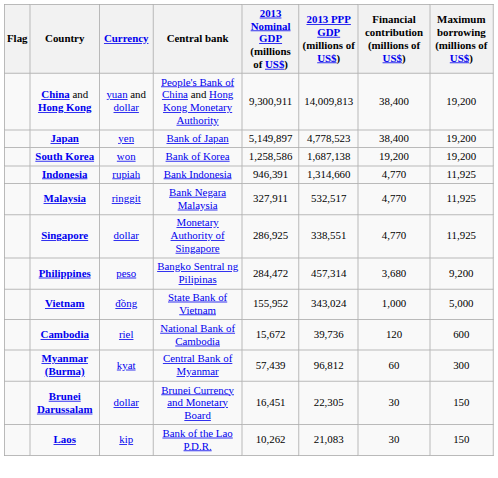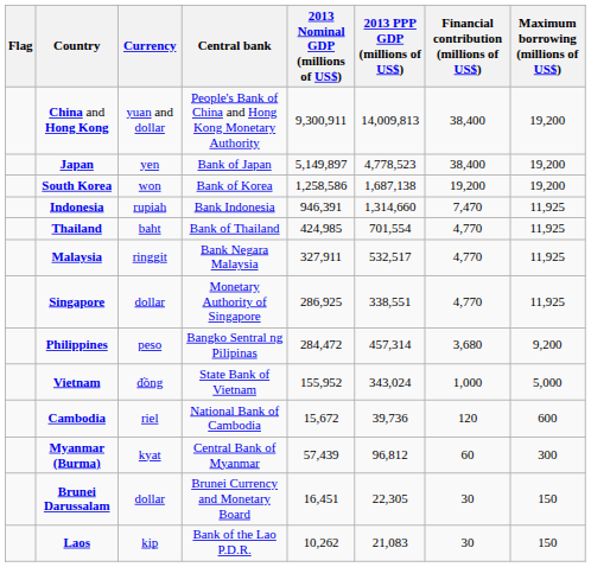 <table class="wikitable sortable" width="98%" style="font-size:85%;">
 <tr>
 <th class="unsortable">Flag</th>
 <th>Country</th>
 <th class="unsortable"><a href='#'>Currency</a></th>
 <th class="unsortable">Central bank</th>
 <th><a href='#'>2013 Nominal GDP</a> <br>(millions of <a href='#'>US$</a>)</th>
 <th><a href='#'>2013 PPP GDP</a> <br>(millions of <a href='#'>US$</a>)</th>
 <th>Financial contribution<br>(millions of <a href='#'>US$</a>)</th>
 <th>Maximum borrowing<br>(millions of <a href='#'>US$</a>)</th>
 </tr>
 <tr>
 <td align=center> </td>
 <td align=center><strong><a href='#'>China</a></strong> and <strong><a href='#'>Hong Kong</a></strong></td>
 <td align=center><a href='#'>yuan</a> and <a href='#'>dollar</a></td>
 <td align=center><a href='#'>People's Bank of China</a> and <a href='#'>Hong Kong Monetary Authority</a></td>
 <td align=center>9,300,911</td>
 <td align=center>14,009,813</td>
 <td align=center>38,400</td>
 <td align=center>19,200</td>
 </tr>
 <tr>
 <td align=center></td>
 <td align=center><strong><a href='#'>Japan</a></strong></td>
 <td align=center><a href='#'>yen</a></td>
 <td align=center><a href='#'>Bank of Japan</a></td>
 <td align=center>5,149,897</td>
 <td align=center>4,778,523</td>
 <td align=center>38,400</td>
 <td align=center>19,200</td>
 </tr>
 <tr>
 <td align=center></td>
 <td align=center><strong><a href='#'>South Korea</a></strong></td>
 <td align=center><a href='#'>won</a></td>
 <td align=center><a href='#'>Bank of Korea</a></td>
 <td align=center>1,258,586</td>
 <td align=center>1,687,138</td>
 <td align=center>19,200</td>
 <td align=center>19,200</td>
 </tr>
 <tr>
 <td align=center></td>
 <td align=center><strong><a href='#'>Indonesia</a></strong></td>
 <td align=center><a href='#'>rupiah</a></td>
 <td align=center><a href='#'>Bank Indonesia</a></td>
 <td align=center>946,391</td>
 <td align=center>1,314,660</td>
+<td align=center>7,470</td>
+<td align=center>11,925</td>
+</tr>
+<tr>
+<td align=center></td>
+<td align=center><strong><a href='#'>Thailand</a></strong></td>
+<td align=center><a href='#'>baht</a></td>
+<td align=center><a href='#'>Bank of Thailand</a></td>
+<td align=center>424,985</td>
+<td align=center>701,554</td>
 <td align=center>4,770</td>
 <td align=center>11,925</td>
 </tr>
 <tr>
 <td align=center></td>
 <td align=center><strong><a href='#'>Malaysia</a></strong></td>
 <td align=center><a href='#'>ringgit</a></td>
 <td align=center><a href='#'>Bank Negara Malaysia</a></td>
 <td align=center>327,911</td>
 <td align=center>532,517</td>
 <td align=center>4,770</td>
 <td align=center>11,925</td>
 </tr>
 <tr>
 <td align=center></td>
 <td align=center><strong><a href='#'>Singapore</a></strong></td>
 <td align=center><a href='#'>dollar</a></td>
 <td align=center><a href='#'>Monetary Authority of Singapore</a></td>
 <td align=center>286,925</td>
 <td align=center>338,551</td>
 <td align=center>4,770</td>
 <td align=center>11,925</td>
 </tr>
 <tr>
 <td align=center></td>
 <td align=center><strong><a href='#'>Philippines</a></strong></td>
 <td align=center><a href='#'>peso</a></td>
 <td align=center><a href='#'>Bangko Sentral ng Pilipinas</a></td>
 <td align=center>284,472</td>
 <td align=center>457,314</td>
 <td align=center>3,680</td>
 <td align=center>9,200</td>
 </tr>
 <tr>
 <td align=center></td>
 <td align=center><strong><a href='#'>Vietnam</a></strong></td>
 <td align=center><a href='#'>đồng</a></td>
 <td align=center><a href='#'>State Bank of Vietnam</a></td>
 <td align=center>155,952</td>
 <td align=center>343,024</td>
 <td align=center>1,000</td>
 <td align=center>5,000</td>
 </tr>
 <tr>
 <td align=center></td>
 <td align=center><strong><a href='#'>Cambodia</a></strong></td>
 <td align=center><a href='#'>riel</a></td>
 <td align=center><a href='#'>National Bank of Cambodia</a></td>
 <td align=center>15,672</td>
 <td align=center>39,736</td>
 <td align=center>120</td>
 <td align=center>600</td>
 </tr>
 <tr>
 <td align=center></td>
 <td align=center><strong><a href='#'>Myanmar (Burma)</a></strong></td>
 <td align=center><a href='#'>kyat</a></td>
 <td align=center><a href='#'>Central Bank of Myanmar</a></td>
 <td align=center>57,439</td>
 <td align=center>96,812</td>
 <td align=center>60</td>
 <td align=center>300</td>
 </tr>
 <tr>
 <td align=center></td>
 <td align=center><strong><a href='#'>Brunei Darussalam</a></strong></td>
 <td align=center><a href='#'>dollar</a></td>
 <td align=center><a href='#'>Brunei Currency and Monetary Board</a></td>
 <td align=center>16,451</td>
 <td align=center>22,305</td>
 <td align=center>30</td>
 <td align=center>150</td>
 </tr>
 <tr>
 <td align=center></td>
 <td align=center><strong><a href='#'>Laos</a></strong></td>
 <td align=center><a href='#'>kip</a></td>
 <td align=center><a href='#'>Bank of the Lao P.D.R.</a></td>
 <td align=center>10,262</td>
 <td align=center>21,083</td>
 <td align=center>30</td>
 <td align=center>150</td>
 </tr>
 </table>
